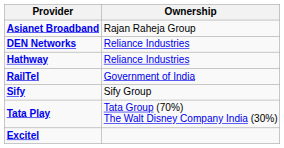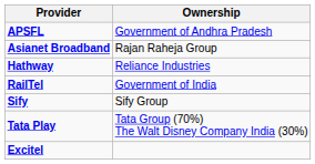 <table class="wikitable">
 <tr>
 <th>Provider</th>
 <th>Ownership</th>
 </tr>
 <tr>
+<td><a href='#'><strong>APSFL</strong></a></td>
+<td><a href='#'>Government of Andhra Pradesh</a></td>
+</tr>
+<tr>
 <td><strong><a href='#'>Asianet Broadband</a></strong></td>
 <td>Rajan Raheja Group</td>
-</tr>
-<tr>
-<td><strong><a href='#'>DEN Networks</a></strong></td>
-<td><a href='#'>Reliance Industries</a></td>
 </tr>
 <tr>
 <td><strong><a href='#'>Hathway</a></strong></td>
 <td><a href='#'>Reliance Industries</a></td>
 </tr>
 <tr>
 <td><strong><a href='#'>RailTel</a></strong></td>
 <td><a href='#'>Government of India</a></td>
 </tr>
 <tr>
 <td><strong><a href='#'>Sify</a></strong></td>
 <td>Sify Group</td>
 </tr>
 <tr>
 <td><strong><a href='#'>Tata Play</a></strong></td>
 <td><a href='#'>Tata Group</a> (70%) <br><a href='#'>The Walt Disney Company India</a> (30%)</td>
 </tr>
 <tr>
 <td><strong><a href='#'>Excitel</a></strong></td>
 <td></td>
 </tr>
 </table>
